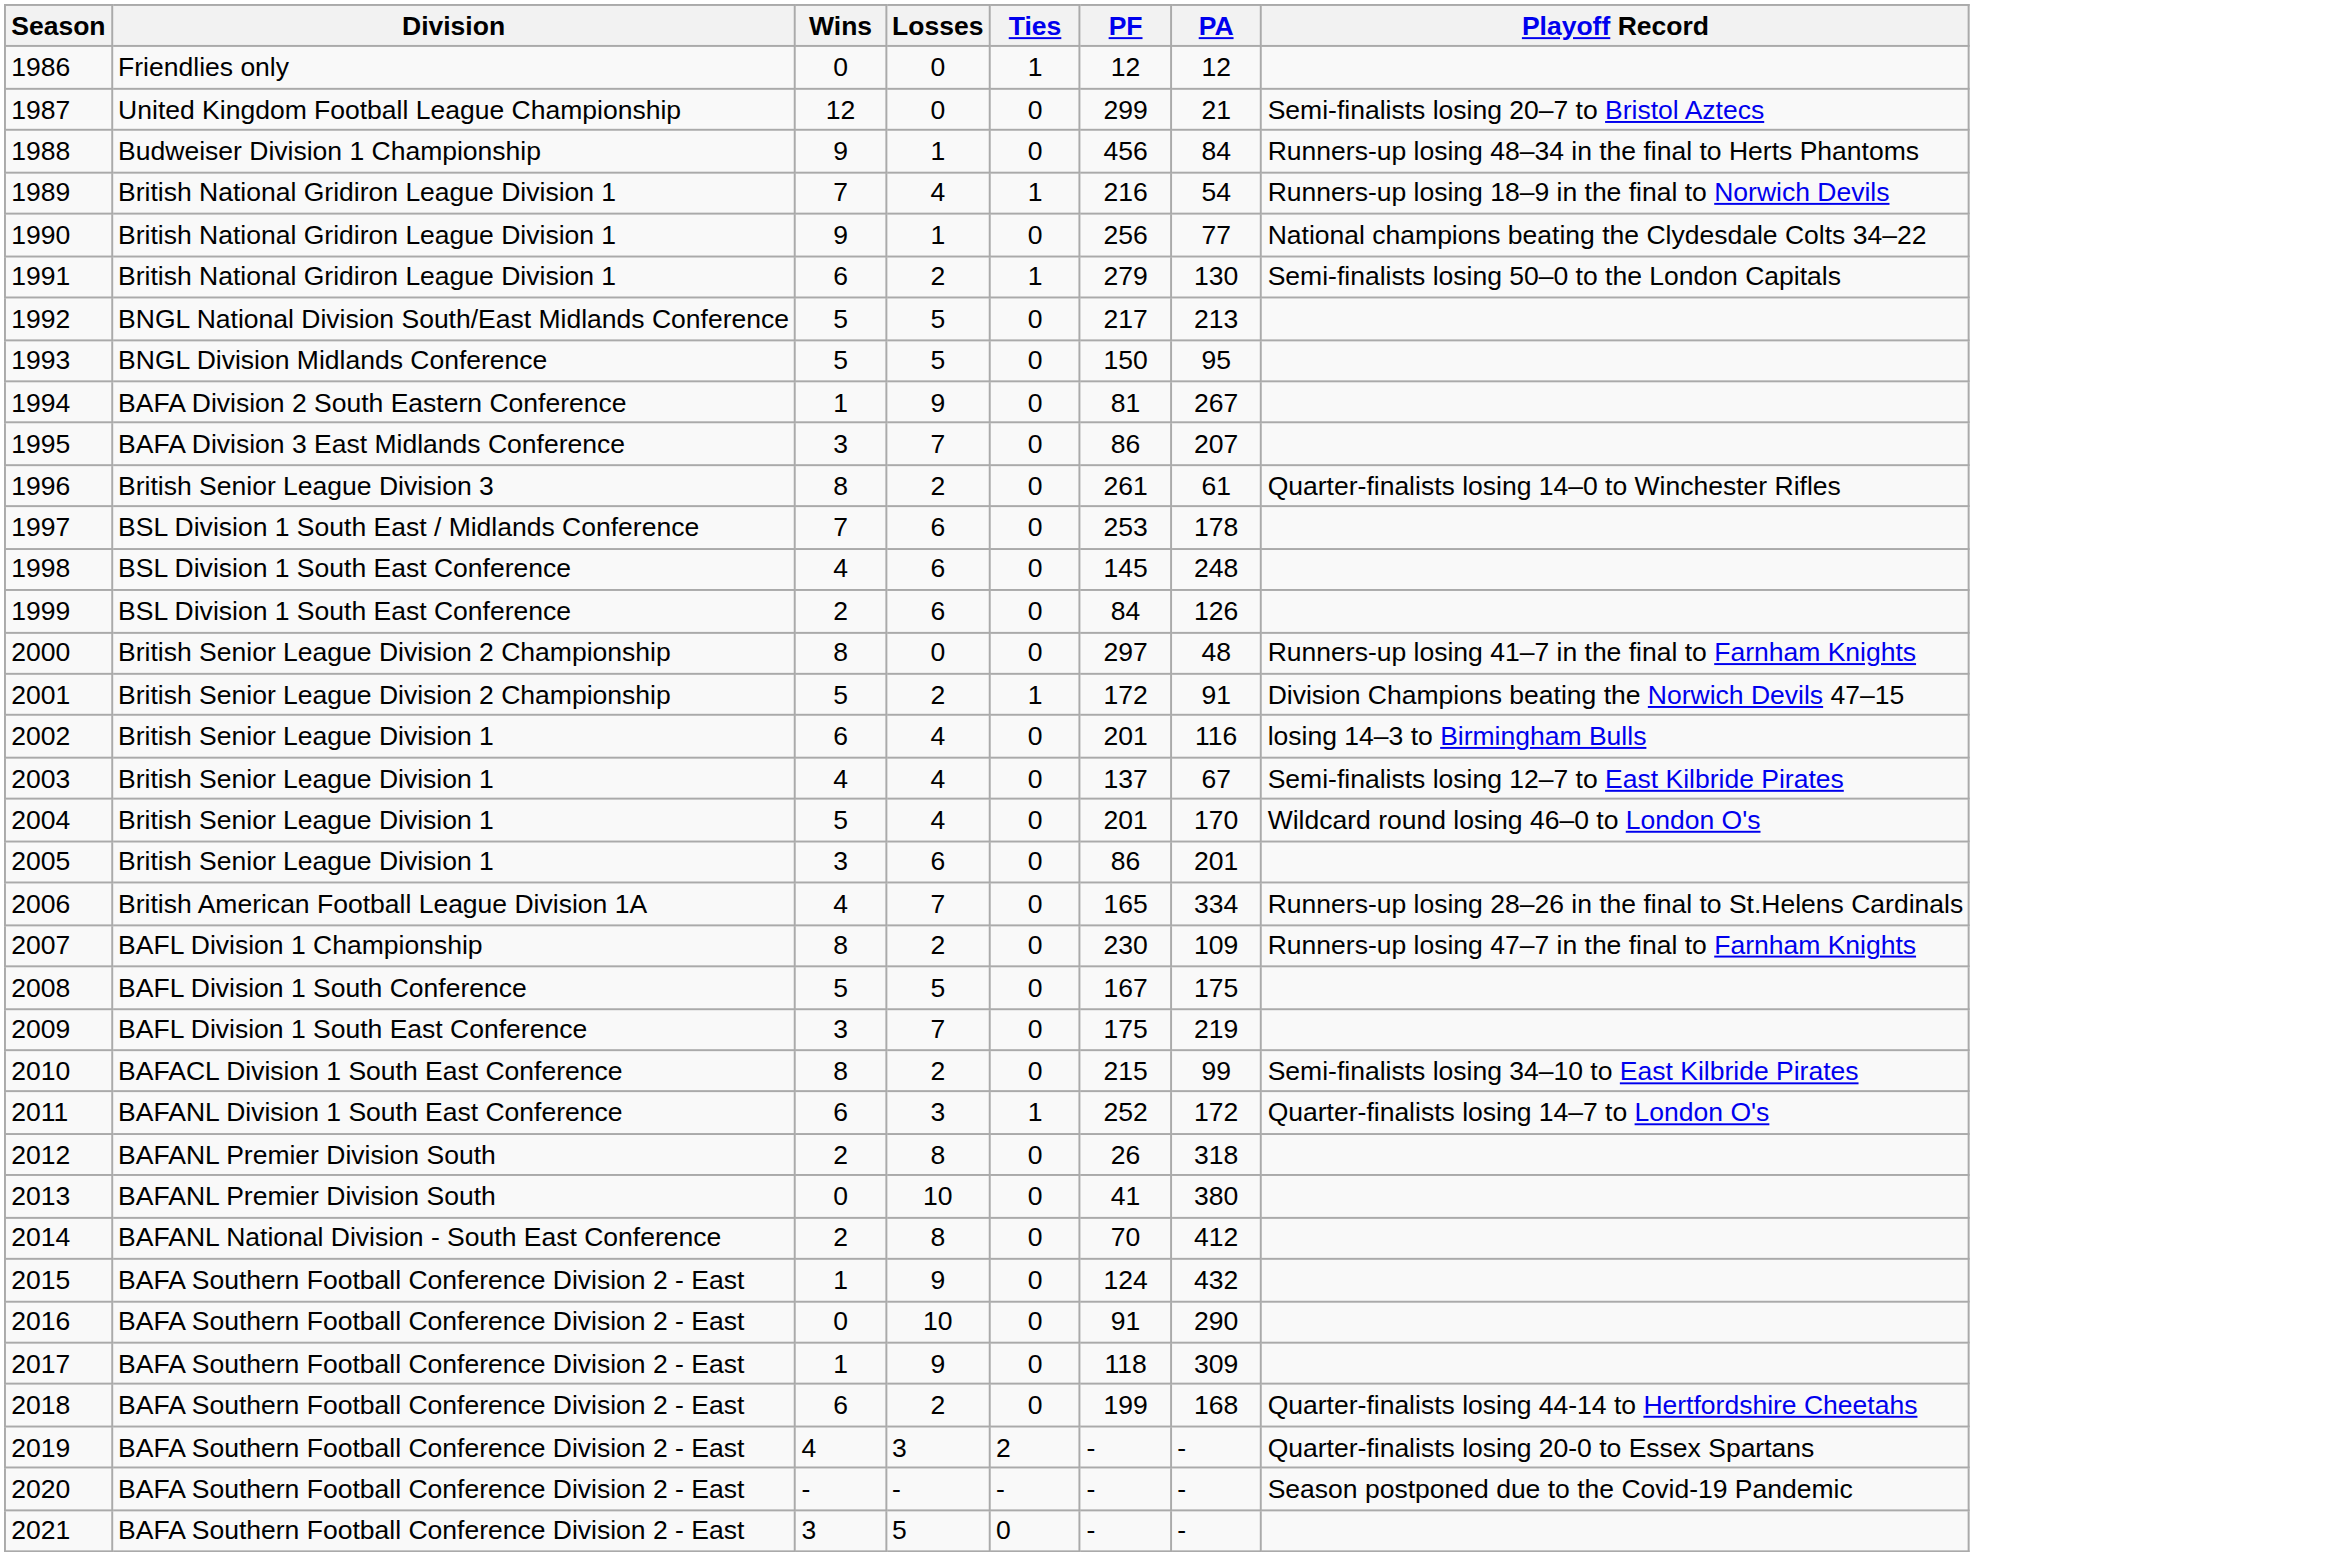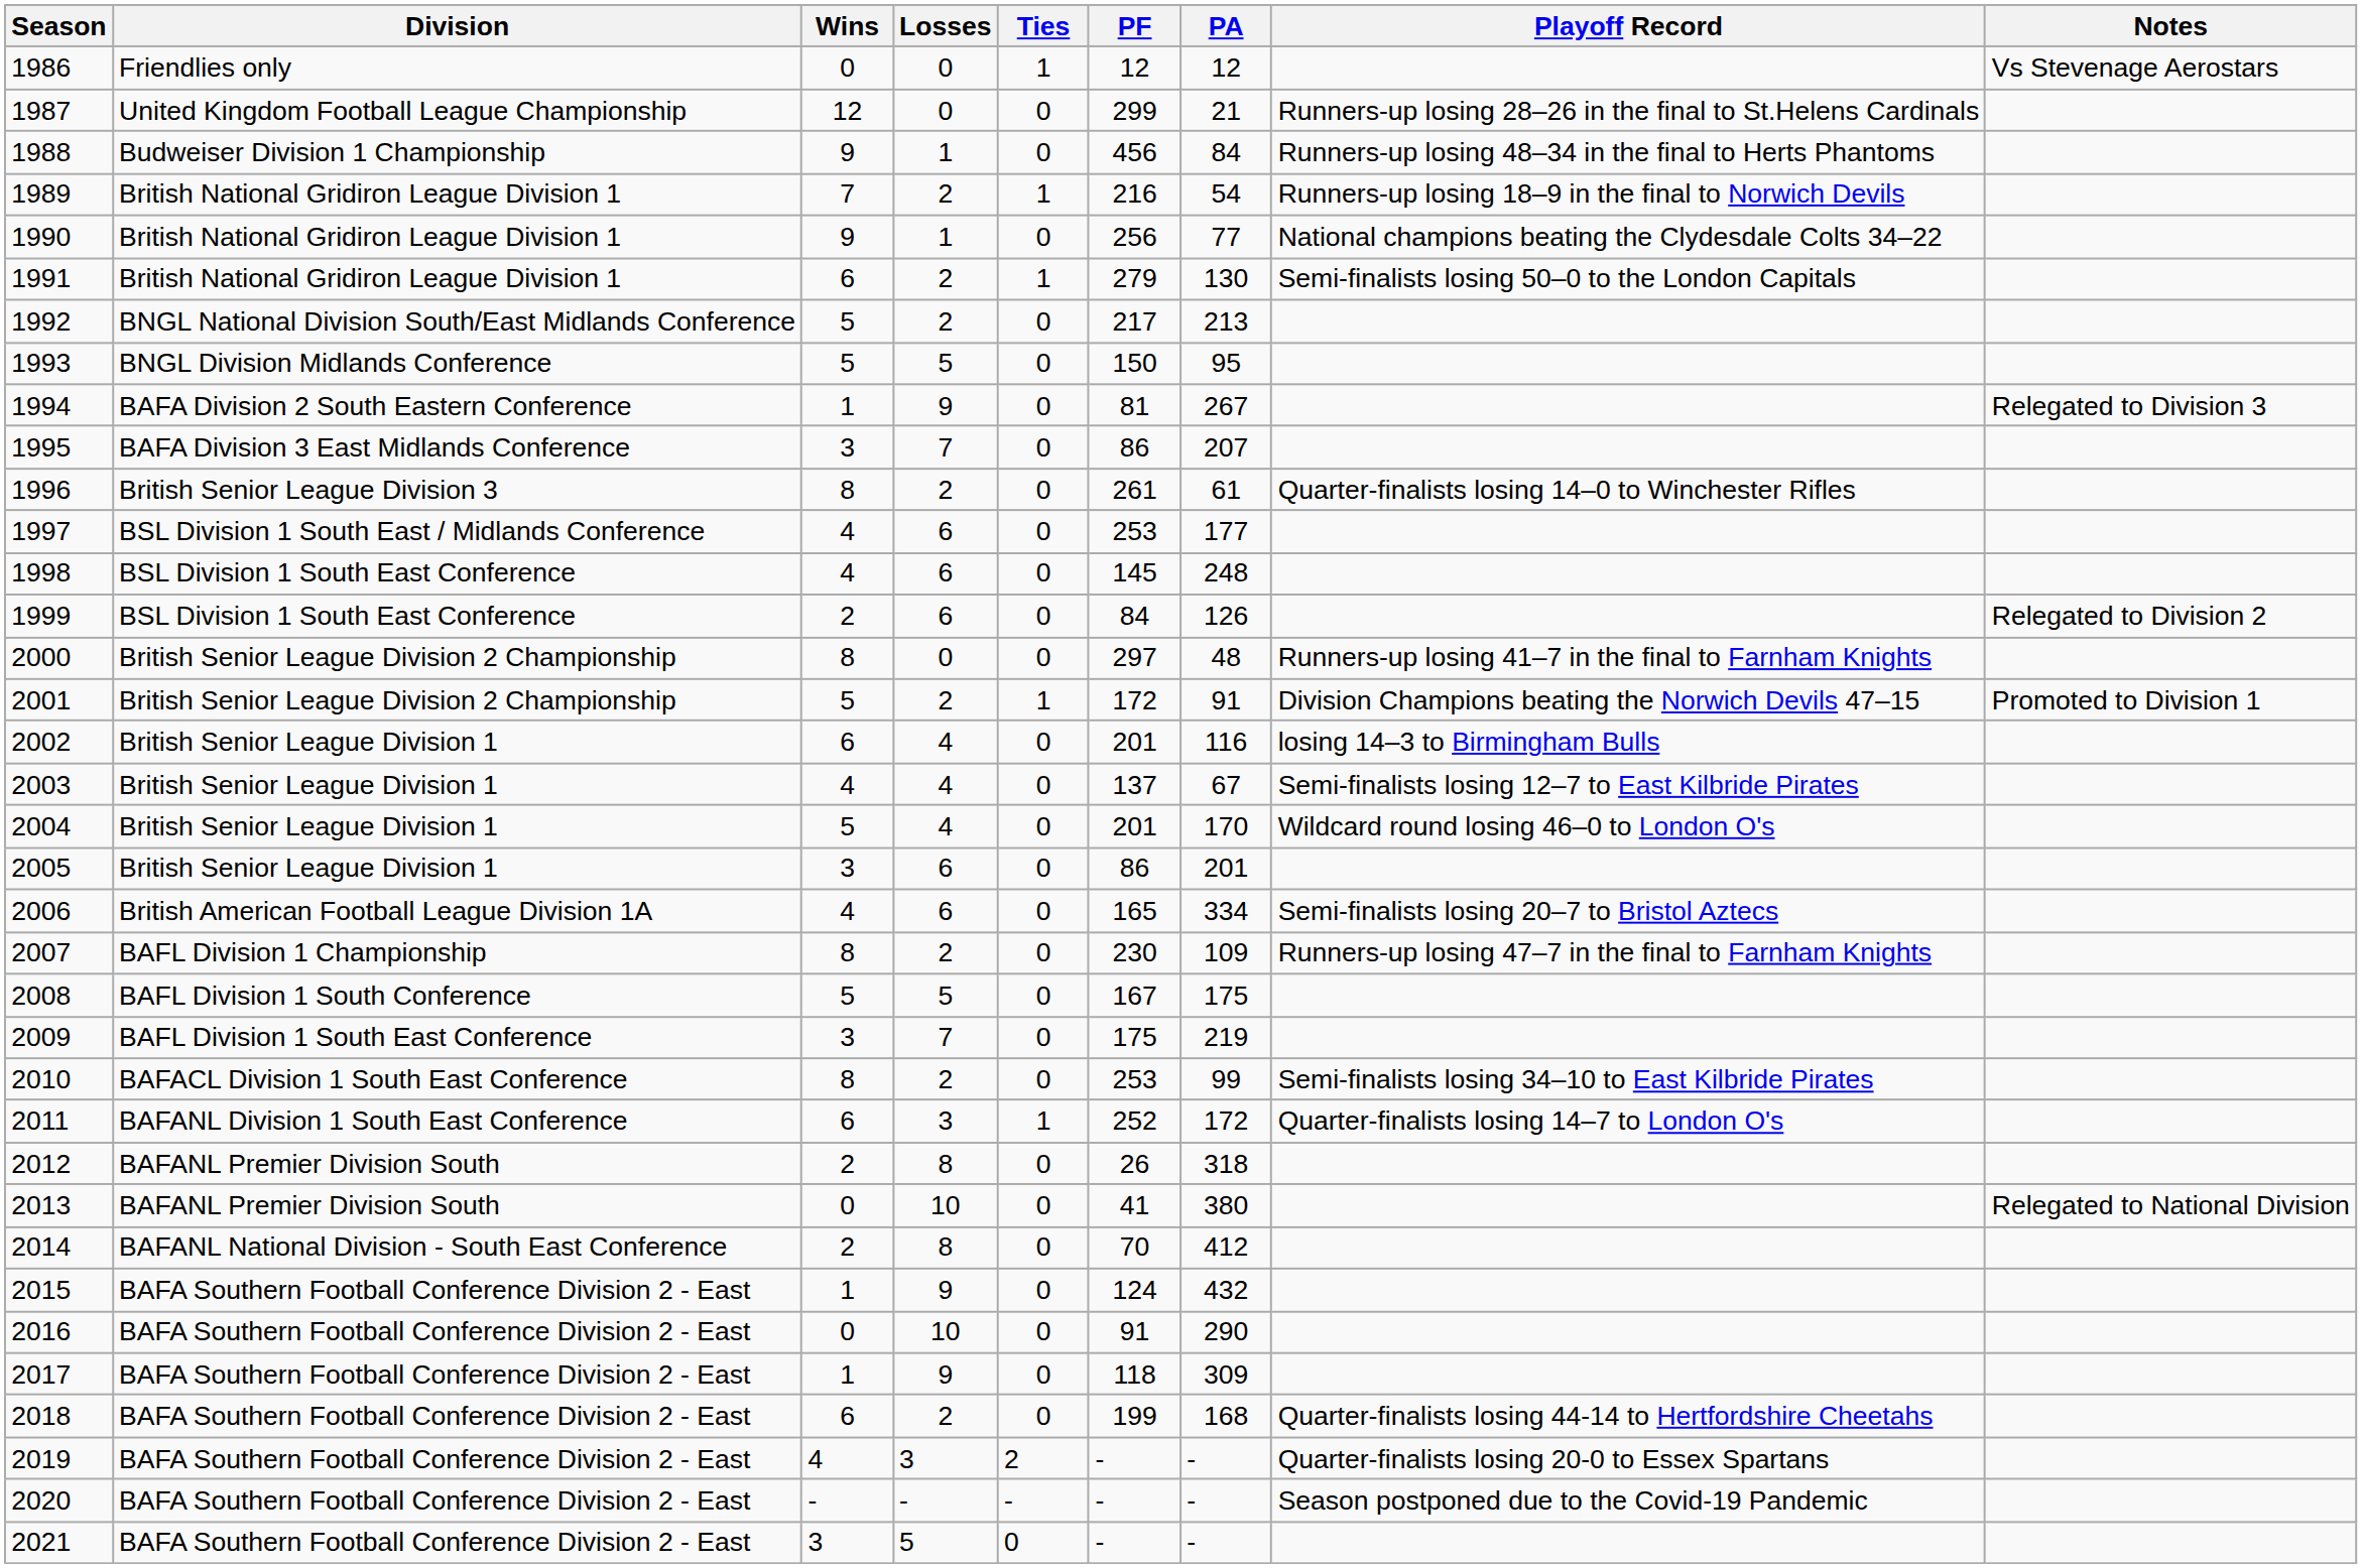 <table class="wikitable" style="font-size: 85%;">
 <tr>
 <th>Season</th>
 <th>Division</th>
 <th width="40px">Wins</th>
 <th width="40px">Losses</th>
 <th width="40px"><a href='#'>Ties</a></th>
 <th width="40px"><a href='#'>PF</a></th>
 <th width="40px"><a href='#'>PA</a></th>
 <th><a href='#'>Playoff</a> Record</th>
+<th>Notes</th>
 </tr>
 <tr valign="top">
 <td>1986</td>
 <td>Friendlies only</td>
 <td align="center">0</td>
 <td align="center">0</td>
 <td align="center">1</td>
 <td align="center">12</td>
 <td align="center">12</td>
 <td></td>
+<td>Vs Stevenage Aerostars</td>
 </tr>
 <tr valign="top">
 <td>1987</td>
 <td>United Kingdom Football League Championship</td>
 <td align="center">12</td>
 <td align="center">0</td>
 <td align="center">0</td>
 <td align="center">299</td>
 <td align="center">21</td>
-<td>Semi-finalists losing 20–7 to <a href='#'>Bristol Aztecs</a></td>
+<td>Runners-up losing 28–26 in the final to St.Helens Cardinals</td>
+<td></td>
 </tr>
 <tr valign="top">
 <td>1988</td>
 <td>Budweiser Division 1 Championship</td>
 <td align="center">9</td>
 <td align="center">1</td>
 <td align="center">0</td>
 <td align="center">456</td>
 <td align="center">84</td>
 <td>Runners-up losing 48–34 in the final to Herts Phantoms</td>
+<td></td>
 </tr>
 <tr valign="top">
 <td>1989</td>
 <td>British National Gridiron League Division 1</td>
 <td align="center">7</td>
-<td align="center">4</td>
+<td align="center">2</td>
 <td align="center">1</td>
 <td align="center">216</td>
 <td align="center">54</td>
 <td>Runners-up losing 18–9 in the final to <a href='#'>Norwich Devils</a></td>
+<td></td>
 </tr>
 <tr valign="top">
 <td>1990</td>
 <td>British National Gridiron League Division 1</td>
 <td align="center">9</td>
 <td align="center">1</td>
 <td align="center">0</td>
 <td align="center">256</td>
 <td align="center">77</td>
 <td>National champions beating the Clydesdale Colts 34–22</td>
+<td></td>
 </tr>
 <tr valign="top">
 <td>1991</td>
 <td>British National Gridiron League Division 1</td>
 <td align="center">6</td>
 <td align="center">2</td>
 <td align="center">1</td>
 <td align="center">279</td>
 <td align="center">130</td>
 <td>Semi-finalists losing 50–0 to the London Capitals</td>
+<td></td>
 </tr>
 <tr valign="top">
 <td>1992</td>
 <td>BNGL National Division South/East Midlands Conference</td>
 <td align="center">5</td>
-<td align="center">5</td>
+<td align="center">2</td>
 <td align="center">0</td>
 <td align="center">217</td>
 <td align="center">213</td>
+<td></td>
 <td></td>
 </tr>
 <tr valign="top">
 <td>1993</td>
 <td>BNGL Division Midlands Conference</td>
 <td align="center">5</td>
 <td align="center">5</td>
 <td align="center">0</td>
 <td align="center">150</td>
 <td align="center">95</td>
 <td></td>
+<td></td>
 </tr>
 <tr valign="top">
 <td>1994</td>
 <td>BAFA Division 2 South Eastern Conference</td>
 <td align="center">1</td>
 <td align="center">9</td>
 <td align="center">0</td>
 <td align="center">81</td>
 <td align="center">267</td>
 <td></td>
+<td>Relegated to Division 3</td>
 </tr>
 <tr valign="top">
 <td>1995</td>
 <td>BAFA Division 3 East Midlands Conference</td>
 <td align="center">3</td>
 <td align="center">7</td>
 <td align="center">0</td>
 <td align="center">86</td>
 <td align="center">207</td>
+<td></td>
 <td></td>
 </tr>
 <tr valign="top">
 <td>1996</td>
 <td>British Senior League Division 3</td>
 <td align="center">8</td>
 <td align="center">2</td>
 <td align="center">0</td>
 <td align="center">261</td>
 <td align="center">61</td>
 <td>Quarter-finalists losing 14–0 to Winchester Rifles</td>
+<td></td>
 </tr>
 <tr valign="top">
 <td>1997</td>
 <td>BSL Division 1 South East / Midlands Conference</td>
-<td align="center">7</td>
+<td align="center">4</td>
 <td align="center">6</td>
 <td align="center">0</td>
 <td align="center">253</td>
-<td align="center">178</td>
+<td align="center">177</td>
+<td></td>
 <td></td>
 </tr>
 <tr valign="top">
 <td>1998</td>
 <td>BSL Division 1 South East Conference</td>
 <td align="center">4</td>
 <td align="center">6</td>
 <td align="center">0</td>
 <td align="center">145</td>
 <td align="center">248</td>
 <td></td>
+<td></td>
 </tr>
 <tr valign="top">
 <td>1999</td>
 <td>BSL Division 1 South East Conference</td>
 <td align="center">2</td>
 <td align="center">6</td>
 <td align="center">0</td>
 <td align="center">84</td>
 <td align="center">126</td>
 <td></td>
+<td>Relegated to Division 2</td>
 </tr>
 <tr valign="top">
 <td>2000</td>
 <td>British Senior League Division 2 Championship</td>
 <td align="center">8</td>
 <td align="center">0</td>
 <td align="center">0</td>
 <td align="center">297</td>
 <td align="center">48</td>
 <td>Runners-up losing 41–7 in the final to <a href='#'>Farnham Knights</a></td>
+<td></td>
 </tr>
 <tr valign="top">
 <td>2001</td>
 <td>British Senior League Division 2 Championship</td>
 <td align="center">5</td>
 <td align="center">2</td>
 <td align="center">1</td>
 <td align="center">172</td>
 <td align="center">91</td>
 <td>Division Champions beating the <a href='#'>Norwich Devils</a> 47–15</td>
+<td>Promoted to Division 1</td>
 </tr>
 <tr valign="top">
 <td>2002</td>
 <td>British Senior League Division 1</td>
 <td align="center">6</td>
 <td align="center">4</td>
 <td align="center">0</td>
 <td align="center">201</td>
 <td align="center">116</td>
 <td>losing 14–3 to <a href='#'>Birmingham Bulls</a></td>
+<td></td>
 </tr>
 <tr valign="top">
 <td>2003</td>
 <td>British Senior League Division 1</td>
 <td align="center">4</td>
 <td align="center">4</td>
 <td align="center">0</td>
 <td align="center">137</td>
 <td align="center">67</td>
 <td>Semi-finalists losing 12–7 to <a href='#'>East Kilbride Pirates</a></td>
+<td></td>
 </tr>
 <tr valign="top">
 <td>2004</td>
 <td>British Senior League Division 1</td>
 <td align="center">5</td>
 <td align="center">4</td>
 <td align="center">0</td>
 <td align="center">201</td>
 <td align="center">170</td>
 <td>Wildcard round losing 46–0 to <a href='#'>London O's</a></td>
+<td></td>
 </tr>
 <tr valign="top">
 <td>2005</td>
 <td>British Senior League Division 1</td>
 <td align="center">3</td>
 <td align="center">6</td>
 <td align="center">0</td>
 <td align="center">86</td>
 <td align="center">201</td>
 <td></td>
+<td></td>
 </tr>
 <tr valign="top">
 <td>2006</td>
 <td>British American Football League Division 1A</td>
 <td align="center">4</td>
-<td align="center">7</td>
+<td align="center">6</td>
 <td align="center">0</td>
 <td align="center">165</td>
 <td align="center">334</td>
-<td>Runners-up losing 28–26 in the final to St.Helens Cardinals</td>
+<td>Semi-finalists losing 20–7 to <a href='#'>Bristol Aztecs</a></td>
+<td></td>
 </tr>
 <tr valign="top">
 <td>2007</td>
 <td>BAFL Division 1 Championship</td>
 <td align="center">8</td>
 <td align="center">2</td>
 <td align="center">0</td>
 <td align="center">230</td>
 <td align="center">109</td>
 <td>Runners-up losing 47–7 in the final to <a href='#'>Farnham Knights</a></td>
+<td></td>
 </tr>
 <tr valign="top">
 <td>2008</td>
 <td>BAFL Division 1 South Conference</td>
 <td align="center">5</td>
 <td align="center">5</td>
 <td align="center">0</td>
 <td align="center">167</td>
 <td align="center">175</td>
+<td></td>
 <td></td>
 </tr>
 <tr valign="top">
 <td>2009</td>
 <td>BAFL Division 1 South East Conference</td>
 <td align="center">3</td>
 <td align="center">7</td>
 <td align="center">0</td>
 <td align="center">175</td>
 <td align="center">219</td>
 <td></td>
+<td></td>
 </tr>
 <tr valign="top">
 <td>2010</td>
 <td>BAFACL Division 1 South East Conference</td>
 <td align="center">8</td>
 <td align="center">2</td>
 <td align="center">0</td>
-<td align="center">215</td>
+<td align="center">253</td>
 <td align="center">99</td>
 <td>Semi-finalists losing 34–10 to <a href='#'>East Kilbride Pirates</a></td>
+<td></td>
 </tr>
 <tr valign="top">
 <td>2011</td>
 <td>BAFANL Division 1 South East Conference</td>
 <td align="center">6</td>
 <td align="center">3</td>
 <td align="center">1</td>
 <td align="center">252</td>
 <td align="center">172</td>
 <td>Quarter-finalists losing 14–7 to <a href='#'>London O's</a></td>
+<td></td>
 </tr>
 <tr valign="top">
 <td>2012</td>
 <td>BAFANL Premier Division South</td>
 <td align="center">2</td>
 <td align="center">8</td>
 <td align="center">0</td>
 <td align="center">26</td>
 <td align="center">318</td>
+<td></td>
 <td></td>
 </tr>
 <tr - valign="top">
 <td>2013</td>
 <td>BAFANL Premier Division South</td>
 <td align="center">0</td>
 <td align="center">10</td>
 <td align="center">0</td>
 <td align="center">41</td>
 <td align="center">380</td>
 <td></td>
+<td>Relegated to National Division</td>
 </tr>
 <tr - valign="top">
 <td>2014</td>
 <td>BAFANL National Division - South East Conference</td>
 <td align="center">2</td>
 <td align="center">8</td>
 <td align="center">0</td>
 <td align="center">70</td>
 <td align="center">412</td>
+<td></td>
 <td></td>
 </tr>
 <tr - valign="top">
 <td>2015</td>
 <td>BAFA Southern Football Conference Division 2 - East</td>
 <td align="center">1</td>
 <td align="center">9</td>
 <td align="center">0</td>
 <td align="center">124</td>
 <td align="center">432</td>
 <td></td>
+<td></td>
 </tr>
 <tr - valign="top">
 <td>2016</td>
 <td>BAFA Southern Football Conference Division 2 - East</td>
 <td align="center">0</td>
 <td align="center">10</td>
 <td align="center">0</td>
 <td align="center">91</td>
 <td align="center">290</td>
+<td></td>
 <td></td>
 </tr>
 <tr - valign="top">
 <td>2017</td>
 <td>BAFA Southern Football Conference Division 2 - East</td>
 <td align="center">1</td>
 <td align="center">9</td>
 <td align="center">0</td>
 <td align="center">118</td>
 <td align="center">309</td>
 <td></td>
+<td></td>
 </tr>
 <tr - valign="top">
 <td>2018</td>
 <td>BAFA Southern Football Conference Division 2 - East</td>
 <td align="center">6</td>
 <td align="center">2</td>
 <td align="center">0</td>
 <td align="center">199</td>
 <td align="center">168</td>
 <td>Quarter-finalists losing 44-14 to <a href='#'>Hertfordshire Cheetahs</a></td>
+<td></td>
 </tr>
 <tr>
 <td>2019</td>
 <td>BAFA Southern Football Conference Division 2 - East</td>
 <td>4</td>
 <td>3</td>
 <td>2</td>
 <td>-</td>
 <td>-</td>
 <td>Quarter-finalists losing 20-0 to Essex Spartans</td>
+<td></td>
 </tr>
 <tr>
 <td>2020</td>
 <td>BAFA Southern Football Conference Division 2 - East</td>
 <td>-</td>
 <td>-</td>
 <td>-</td>
 <td>-</td>
 <td>-</td>
 <td>Season postponed due to the Covid-19 Pandemic</td>
+<td></td>
 </tr>
 <tr>
 <td>2021</td>
 <td>BAFA Southern Football Conference Division 2 - East</td>
 <td>3</td>
 <td>5</td>
 <td>0</td>
 <td>-</td>
 <td>-</td>
 <td></td>
+<td></td>
 </tr>
 </table>
